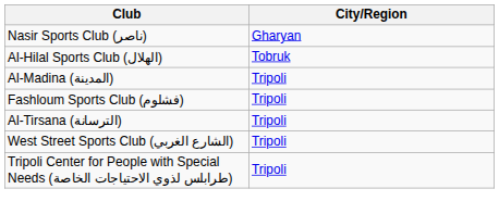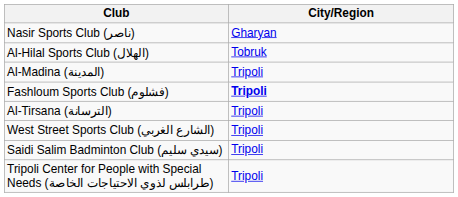 <table class="wikitable">
 <tr>
 <th style="width:20em">Club</th>
 <th style="width:20em">City/Region</th>
 </tr>
 <tr>
 <td>Nasir Sports Club (ناصر)</td>
 <td><a href='#'>Gharyan</a></td>
 </tr>
 <tr>
 <td>Al-Hilal Sports Club (الهلال)</td>
 <td><a href='#'>Tobruk</a></td>
 </tr>
 <tr>
 <td>Al-Madina (المدينة)</td>
 <td><a href='#'>Tripoli</a></td>
 </tr>
 <tr>
 <td>Fashloum Sports Club (فشلوم)</td>
-<td><a href='#'>Tripoli</a></td>
+<td><strong><a href='#'>Tripoli</a></strong></td>
 </tr>
 <tr>
 <td>Al-Tirsana (الترسانة)</td>
 <td><a href='#'>Tripoli</a></td>
 </tr>
 <tr>
 <td>West Street Sports Club (الشارع الغربي)</td>
 <td><a href='#'>Tripoli</a></td>
 </tr>
 <tr>
+<td>Saidi Salim Badminton Club (سيدي سليم)</td>
+<td><a href='#'>Tripoli</a></td>
+</tr>
+<tr>
 <td>Tripoli Center for People with Special Needs (طرابلس لذوي الاحتياجات الخاصة)</td>
 <td><a href='#'>Tripoli</a></td>
 </tr>
 </table>
